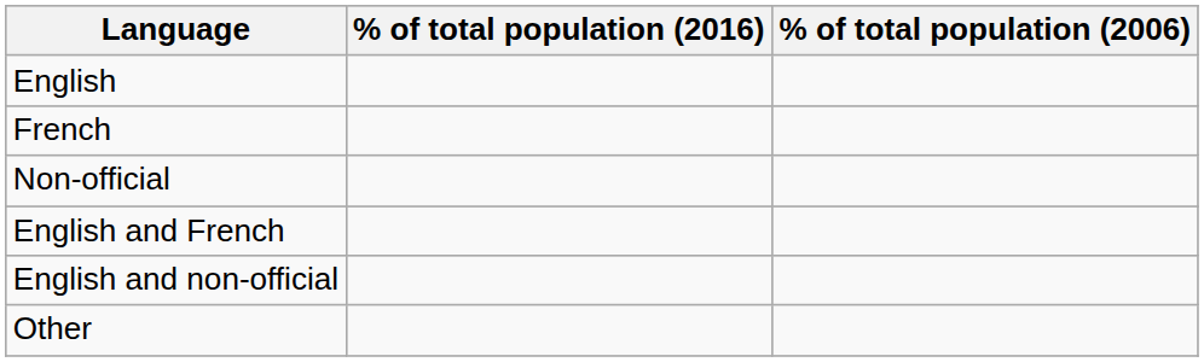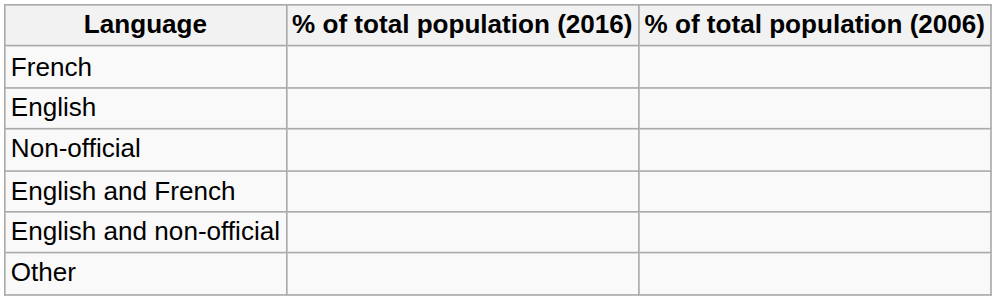 <table class="wikitable sortable">
 <tr>
 <th>Language</th>
 <th>% of total population (2016)</th>
 <th>% of total population (2006)</th>
 </tr>
 <tr>
-<td>English</td>
+<td>French</td>
 <td align="right"></td>
 <td align="right"></td>
 </tr>
 <tr>
-<td>French</td>
+<td>English</td>
 <td align="right"></td>
 <td align="right"></td>
 </tr>
 <tr>
 <td>Non-official</td>
 <td align="right"></td>
 <td align="right"></td>
 </tr>
 <tr>
 <td>English and French</td>
 <td align="right"></td>
 <td align="right"></td>
 </tr>
 <tr>
 <td>English and non-official</td>
 <td align="right"></td>
 <td align="right"></td>
 </tr>
 <tr>
 <td>Other</td>
 <td align="right"></td>
 <td align="right"></td>
 </tr>
 </table>
